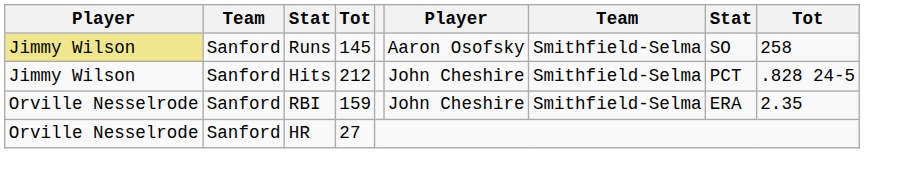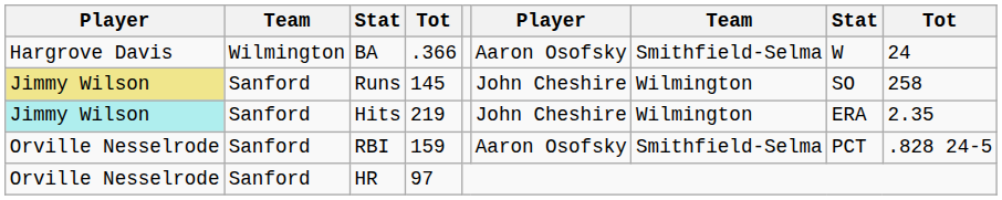 <table class="wikitable">
 <tr>
 <th>Player</th>
 <th>Team</th>
 <th>Stat</th>
 <th>Tot</th>
 <th></th>
 <th>Player</th>
 <th>Team</th>
 <th>Stat</th>
 <th>Tot</th>
 </tr>
 <tr>
+<td>Hargrove Davis</td>
+<td>Wilmington</td>
+<td>BA</td>
+<td>.366</td>
+<td></td>
+<td>Aaron Osofsky</td>
+<td>Smithfield-Selma</td>
+<td>W</td>
+<td>24</td>
+</tr>
+<tr>
 <td style="background: khaki;">Jimmy Wilson</td>
 <td>Sanford</td>
 <td>Runs</td>
 <td>145</td>
 <td></td>
-<td>Aaron Osofsky</td>
-<td>Smithfield-Selma</td>
+<td>John Cheshire</td>
+<td>Wilmington</td>
 <td>SO</td>
 <td>258</td>
 </tr>
 <tr>
-<td>Jimmy Wilson</td>
+<td style="background: paleturquoise;">Jimmy Wilson</td>
 <td>Sanford</td>
 <td>Hits</td>
-<td>212</td>
+<td>219</td>
 <td></td>
 <td>John Cheshire</td>
+<td>Wilmington</td>
+<td>ERA</td>
+<td>2.35</td>
+</tr>
+<tr>
+<td>Orville Nesselrode</td>
+<td>Sanford</td>
+<td>RBI</td>
+<td>159</td>
+<td></td>
+<td>Aaron Osofsky</td>
 <td>Smithfield-Selma</td>
 <td>PCT</td>
 <td>.828 24-5</td>
 </tr>
 <tr>
 <td>Orville Nesselrode</td>
 <td>Sanford</td>
-<td>RBI</td>
-<td>159</td>
-<td></td>
-<td>John Cheshire</td>
-<td>Smithfield-Selma</td>
-<td>ERA</td>
-<td>2.35</td>
-</tr>
-<tr>
-<td>Orville Nesselrode</td>
-<td>Sanford</td>
 <td>HR</td>
-<td>27</td>
+<td>97</td>
 </tr>
 </table>
